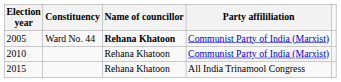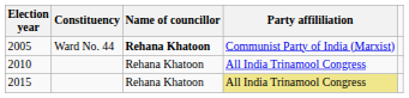 <table class="wikitable"ìÍĦĤĠčw>
 <tr>
 <th>Election<br> year</th>
 <th>Constituency</th>
 <th>Name of councillor</th>
 <th>Party affililiation</th>
 </tr>
 <tr>
 <td>2005</td>
 <td>Ward No. 44</td>
 <td><strong>Rehana Khatoon</strong></td>
 <td><a href='#'>Communist Party of India (Marxist)</a></td>
 <td></td>
 </tr>
 <tr>
 <td>2010</td>
 <td></td>
 <td>Rehana Khatoon</td>
-<td><a href='#'>Communist Party of India (Marxist)</a></td>
+<td><a href='#'>All India Trinamool Congress</a></td>
 <td></td>
 </tr>
 <tr>
 <td>2015</td>
 <td></td>
 <td>Rehana Khatoon</td>
-<td>All India Trinamool Congress</td>
+<td style="background: khaki;">All India Trinamool Congress</td>
 <td></td>
 </tr>
 </table>
